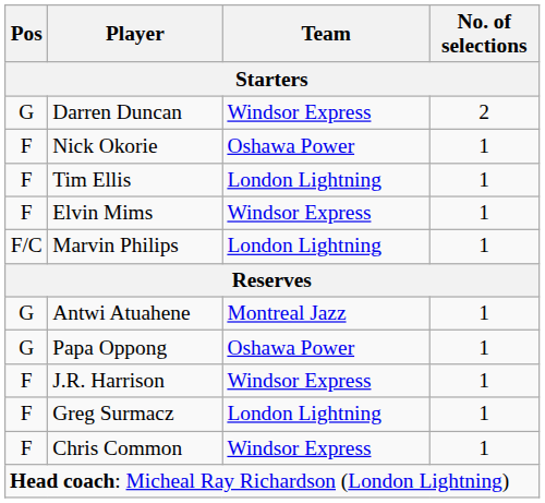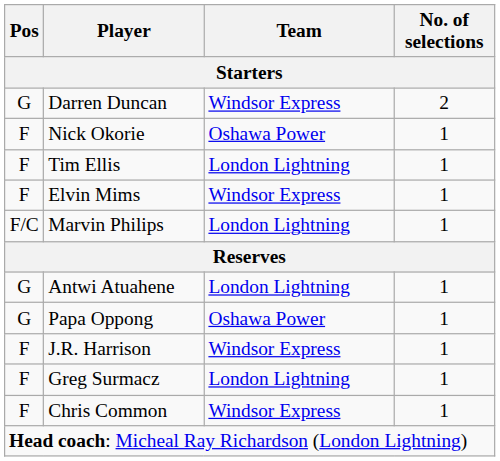 <table class="wikitable" style="text-align:center">
 <tr>
 <th scope="col" style="width:25px;">Pos</th>
 <th scope="col" style="width:125px;">Player</th>
 <th scope="col" style="width:150px;">Team</th>
 <th scope="col" style="width:75px;">No. of selections</th>
 </tr>
 <tr>
 <th scope="col" colspan="4">Starters</th>
 </tr>
 <tr>
 <td>G</td>
 <td style="text-align:left">Darren Duncan</td>
 <td style="text-align:left"><a href='#'>Windsor Express</a></td>
 <td>2</td>
 </tr>
 <tr>
 <td>F</td>
 <td style="text-align:left">Nick Okorie</td>
 <td style="text-align:left"><a href='#'>Oshawa Power</a></td>
 <td>1</td>
 </tr>
 <tr>
 <td>F</td>
 <td style="text-align:left">Tim Ellis</td>
 <td style="text-align:left"><a href='#'>London Lightning</a></td>
 <td>1</td>
 </tr>
 <tr>
 <td>F</td>
 <td style="text-align:left">Elvin Mims</td>
 <td style="text-align:left"><a href='#'>Windsor Express</a></td>
 <td>1</td>
 </tr>
 <tr>
 <td>F/C</td>
 <td style="text-align:left">Marvin Philips</td>
 <td style="text-align:left"><a href='#'>London Lightning</a></td>
 <td>1</td>
 </tr>
 <tr>
 <th scope="col" colspan="4">Reserves</th>
 </tr>
 <tr>
 <td>G</td>
 <td style="text-align:left">Antwi Atuahene</td>
-<td style="text-align:left"><a href='#'>Montreal Jazz</a></td>
+<td style="text-align:left"><a href='#'>London Lightning</a></td>
 <td>1</td>
 </tr>
 <tr>
 <td>G</td>
 <td style="text-align:left">Papa Oppong</td>
 <td style="text-align:left"><a href='#'>Oshawa Power</a></td>
 <td>1</td>
 </tr>
 <tr>
 <td>F</td>
 <td style="text-align:left">J.R. Harrison</td>
 <td style="text-align:left"><a href='#'>Windsor Express</a></td>
 <td>1</td>
 </tr>
 <tr>
 <td>F</td>
 <td style="text-align:left">Greg Surmacz</td>
 <td style="text-align:left"><a href='#'>London Lightning</a></td>
 <td>1</td>
 </tr>
 <tr>
 <td>F</td>
 <td style="text-align:left">Chris Common</td>
 <td style="text-align:left"><a href='#'>Windsor Express</a></td>
 <td>1</td>
 </tr>
 <tr>
 <td style="text-align:left" colspan="4"><strong>Head coach</strong>: <a href='#'>Micheal Ray Richardson</a> (<a href='#'>London Lightning</a>)</td>
 </tr>
 </table>
